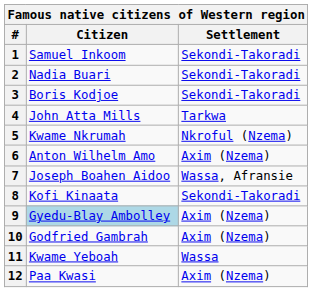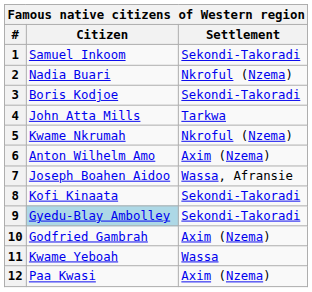 <table class="wikitable">
 <tr>
 <th colspan=3>Famous native citizens of Western region</th>
 </tr>
 <tr>
 <th>#</th>
 <th>Citizen</th>
 <th>Settlement</th>
 </tr>
 <tr>
 <th>1</th>
 <td><a href='#'>Samuel Inkoom</a></td>
 <td><a href='#'>Sekondi-Takoradi</a></td>
 </tr>
 <tr>
 <th>2</th>
 <td><a href='#'>Nadia Buari</a></td>
-<td><a href='#'>Sekondi-Takoradi</a></td>
+<td><a href='#'>Nkroful</a> (<a href='#'>Nzema</a>)</td>
 </tr>
 <tr>
 <th>3</th>
 <td><a href='#'>Boris Kodjoe</a></td>
 <td><a href='#'>Sekondi-Takoradi</a></td>
 </tr>
 <tr>
 <th>4</th>
 <td><a href='#'>John Atta Mills</a></td>
 <td><a href='#'>Tarkwa</a></td>
 </tr>
 <tr>
 <th>5</th>
 <td><a href='#'>Kwame Nkrumah</a></td>
 <td><a href='#'>Nkroful</a> (<a href='#'>Nzema</a>)</td>
 </tr>
 <tr>
 <th>6</th>
 <td><a href='#'>Anton Wilhelm Amo</a></td>
 <td><a href='#'>Axim</a> (<a href='#'>Nzema</a>)</td>
 </tr>
 <tr>
 <th>7</th>
 <td><a href='#'>Joseph Boahen Aidoo</a></td>
 <td><a href='#'>Wassa</a>, Afransie</td>
 </tr>
 <tr>
 <th>8</th>
 <td><a href='#'>Kofi Kinaata</a></td>
 <td><a href='#'>Sekondi-Takoradi</a></td>
 </tr>
 <tr>
 <th>9</th>
 <td style="background: lightblue;"><a href='#'>Gyedu-Blay Ambolley</a></td>
-<td><a href='#'>Axim</a> (<a href='#'>Nzema</a>)</td>
+<td><a href='#'>Sekondi-Takoradi</a></td>
 </tr>
 <tr>
 <th>10</th>
 <td><a href='#'>Godfried Gambrah</a></td>
 <td><a href='#'>Axim</a> (<a href='#'>Nzema</a>)</td>
 </tr>
 <tr>
 <th>11</th>
 <td><a href='#'>Kwame Yeboah</a></td>
 <td><a href='#'>Wassa</a></td>
 </tr>
 <tr>
 <th>12</th>
 <td><a href='#'>Paa Kwasi</a></td>
 <td><a href='#'>Axim</a> (<a href='#'>Nzema</a>)</td>
 </tr>
 </table>
